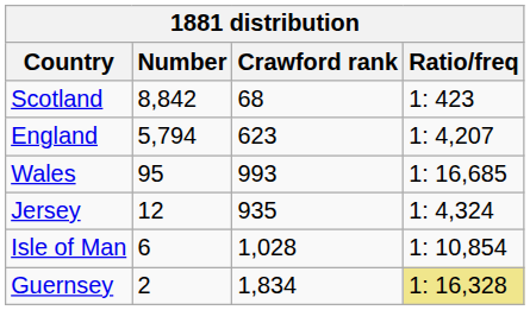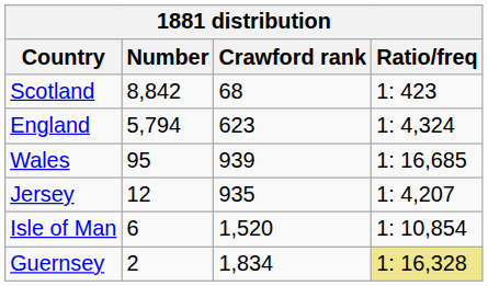 <table class="wikitable">
 <tr>
 <th colspan=5>1881 distribution</th>
 </tr>
 <tr>
 <th>Country</th>
 <th>Number</th>
 <th>Crawford rank</th>
 <th>Ratio/freq</th>
 </tr>
 <tr>
 <td> <a href='#'>Scotland</a></td>
 <td>8,842</td>
 <td>68</td>
 <td>1: 423</td>
 </tr>
 <tr>
 <td> <a href='#'>England</a></td>
 <td>5,794</td>
 <td>623</td>
-<td>1: 4,207</td>
+<td>1: 4,324</td>
 </tr>
 <tr>
 <td> <a href='#'>Wales</a></td>
 <td>95</td>
-<td>993</td>
+<td>939</td>
 <td>1: 16,685</td>
 </tr>
 <tr>
 <td> <a href='#'>Jersey</a></td>
 <td>12</td>
 <td>935</td>
-<td>1: 4,324</td>
+<td>1: 4,207</td>
 </tr>
 <tr>
 <td> <a href='#'>Isle of Man</a></td>
 <td>6</td>
-<td>1,028</td>
+<td>1,520</td>
 <td>1: 10,854</td>
 </tr>
 <tr>
 <td> <a href='#'>Guernsey</a></td>
 <td>2</td>
 <td>1,834</td>
 <td style="background: khaki;">1: 16,328</td>
 </tr>
 </table>
